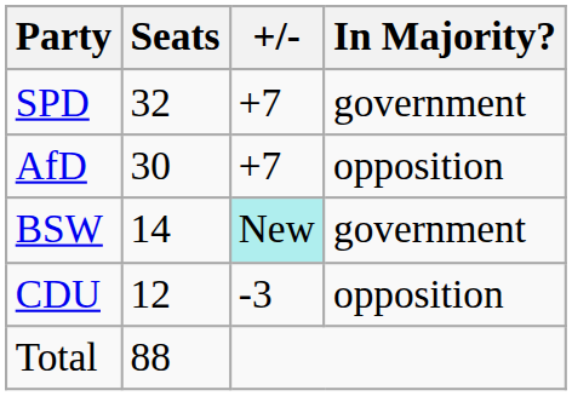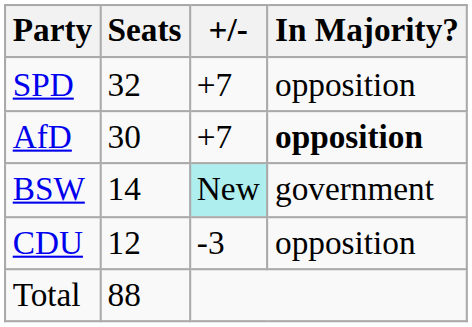 <table class="wikitable floatright">
 <tr>
 <th>Party</th>
 <th>Seats</th>
 <th>+/-</th>
 <th>In Majority?</th>
 </tr>
 <tr>
 <td> <a href='#'>SPD</a></td>
 <td>32</td>
 <td>+7 </td>
-<td>government</td>
+<td>opposition</td>
 </tr>
 <tr>
 <td> <a href='#'>AfD</a></td>
 <td>30</td>
 <td>+7</td>
-<td>opposition</td>
+<td><strong>opposition</strong></td>
 </tr>
 <tr>
 <td> <a href='#'>BSW</a></td>
 <td>14</td>
 <td style="background: paleturquoise;">New</td>
 <td>government</td>
 </tr>
 <tr>
 <td> <a href='#'>CDU</a></td>
 <td>12</td>
 <td>-3 </td>
 <td>opposition</td>
 </tr>
 <tr>
 <td>Total</td>
 <td>88</td>
 </tr>
 </table>
